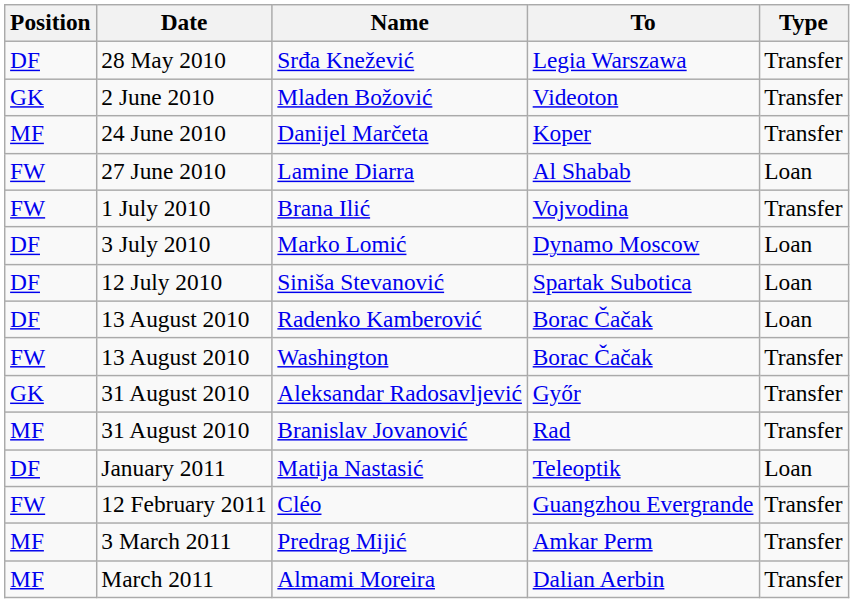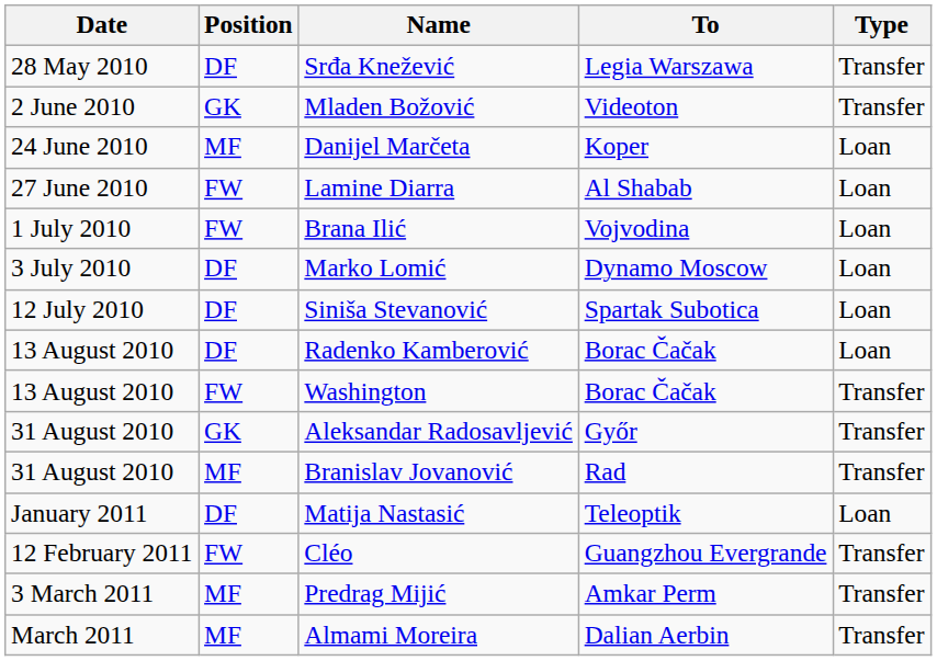 <table class="wikitable">
 <tr>
+<th>Date</th>
 <th>Position</th>
-<th>Date</th>
 <th>Name</th>
 <th>To</th>
 <th>Type</th>
 </tr>
 <tr>
+<td>28 May 2010</td>
 <td><a href='#'>DF</a></td>
-<td>28 May 2010</td>
 <td> <a href='#'>Srđa Knežević</a></td>
 <td> <a href='#'>Legia Warszawa</a></td>
 <td>Transfer</td>
 </tr>
 <tr>
+<td>2 June 2010</td>
 <td><a href='#'>GK</a></td>
-<td>2 June 2010</td>
 <td> <a href='#'>Mladen Božović</a></td>
 <td> <a href='#'>Videoton</a></td>
 <td>Transfer</td>
 </tr>
 <tr>
+<td>24 June 2010</td>
 <td><a href='#'>MF</a></td>
-<td>24 June 2010</td>
 <td> <a href='#'>Danijel Marčeta</a></td>
 <td> <a href='#'>Koper</a></td>
-<td>Transfer</td>
+<td>Loan</td>
 </tr>
 <tr>
+<td>27 June 2010</td>
 <td><a href='#'>FW</a></td>
-<td>27 June 2010</td>
 <td> <a href='#'>Lamine Diarra</a></td>
 <td> <a href='#'>Al Shabab</a></td>
 <td>Loan</td>
 </tr>
 <tr>
+<td>1 July 2010</td>
 <td><a href='#'>FW</a></td>
-<td>1 July 2010</td>
 <td> <a href='#'>Brana Ilić</a></td>
 <td> <a href='#'>Vojvodina</a></td>
-<td>Transfer</td>
+<td>Loan</td>
 </tr>
 <tr>
+<td>3 July 2010</td>
 <td><a href='#'>DF</a></td>
-<td>3 July 2010</td>
 <td> <a href='#'>Marko Lomić</a></td>
 <td> <a href='#'>Dynamo Moscow</a></td>
 <td>Loan</td>
 </tr>
 <tr>
+<td>12 July 2010</td>
 <td><a href='#'>DF</a></td>
-<td>12 July 2010</td>
 <td> <a href='#'>Siniša Stevanović</a></td>
 <td> <a href='#'>Spartak Subotica</a></td>
 <td>Loan</td>
 </tr>
 <tr>
+<td>13 August 2010</td>
 <td><a href='#'>DF</a></td>
-<td>13 August 2010</td>
 <td> <a href='#'>Radenko Kamberović</a></td>
 <td> <a href='#'>Borac Čačak</a></td>
 <td>Loan</td>
 </tr>
 <tr>
+<td>13 August 2010</td>
 <td><a href='#'>FW</a></td>
-<td>13 August 2010</td>
 <td> <a href='#'>Washington</a></td>
 <td> <a href='#'>Borac Čačak</a></td>
 <td>Transfer</td>
 </tr>
 <tr>
+<td>31 August 2010</td>
 <td><a href='#'>GK</a></td>
-<td>31 August 2010</td>
 <td> <a href='#'>Aleksandar Radosavljević</a></td>
 <td> <a href='#'>Győr</a></td>
 <td>Transfer</td>
 </tr>
 <tr>
+<td>31 August 2010</td>
 <td><a href='#'>MF</a></td>
-<td>31 August 2010</td>
 <td> <a href='#'>Branislav Jovanović</a></td>
 <td> <a href='#'>Rad</a></td>
 <td>Transfer</td>
 </tr>
 <tr>
+<td>January 2011</td>
 <td><a href='#'>DF</a></td>
-<td>January 2011</td>
 <td> <a href='#'>Matija Nastasić</a></td>
 <td> <a href='#'>Teleoptik</a></td>
 <td>Loan</td>
 </tr>
 <tr>
+<td>12 February 2011</td>
 <td><a href='#'>FW</a></td>
-<td>12 February 2011</td>
 <td> <a href='#'>Cléo</a></td>
 <td> <a href='#'>Guangzhou Evergrande</a></td>
 <td>Transfer</td>
 </tr>
 <tr>
+<td>3 March 2011</td>
 <td><a href='#'>MF</a></td>
-<td>3 March 2011</td>
 <td> <a href='#'>Predrag Mijić</a></td>
 <td> <a href='#'>Amkar Perm</a></td>
 <td>Transfer</td>
 </tr>
 <tr>
+<td>March 2011</td>
 <td><a href='#'>MF</a></td>
-<td>March 2011</td>
 <td> <a href='#'>Almami Moreira</a></td>
 <td> <a href='#'>Dalian Aerbin</a></td>
 <td>Transfer</td>
 </tr>
 </table>
